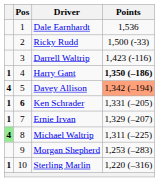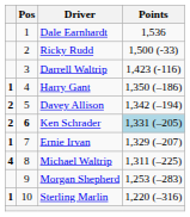 <table class="wikitable" style="font-size: 95%;">
 <tr>
 <th></th>
 <th>Pos</th>
 <th>Driver</th>
 <th>Points</th>
 </tr>
 <tr>
 <td align="left"></td>
 <td style="text-align:center;">1</td>
 <td><a href='#'>Dale Earnhardt</a></td>
 <td style="text-align:center;">1,536</td>
 </tr>
 <tr>
 <td align="left"></td>
 <td style="text-align:center;">2</td>
 <td><a href='#'>Ricky Rudd</a></td>
 <td style="text-align:center;">1,500 (-33)</td>
 </tr>
 <tr>
 <td align="left"></td>
 <td style="text-align:center;">3</td>
 <td><a href='#'>Darrell Waltrip</a></td>
 <td style="text-align:center;">1,423 (-116)</td>
 </tr>
 <tr>
 <td align="left">  <strong>1</strong></td>
 <td style="text-align:center;">4</td>
 <td><a href='#'>Harry Gant</a></td>
-<td style="text-align:center;"><strong>1,350 (–186)</strong></td>
+<td style="text-align:center;">1,350 (–186)</td>
 </tr>
 <tr>
-<td align="left">  <strong>4</strong></td>
+<td align="left">  <strong>2</strong></td>
 <td style="text-align:center;">5</td>
 <td><a href='#'>Davey Allison</a></td>
-<td style="background: lightsalmon; text-align:center;">1,342 (–194)</td>
+<td style="text-align:center;">1,342 (–194)</td>
 </tr>
 <tr>
-<td align="left">  <strong>1</strong></td>
+<td align="left">  <strong>2</strong></td>
 <td style="text-align:center;"><strong>6</strong></td>
 <td><a href='#'>Ken Schrader</a></td>
-<td style="text-align:center;">1,331 (–205)</td>
+<td style="background: lightblue; text-align:center;">1,331 (–205)</td>
 </tr>
 <tr>
 <td align="left">  <strong>1</strong></td>
 <td style="text-align:center;">7</td>
 <td><a href='#'>Ernie Irvan</a></td>
 <td style="text-align:center;">1,329 (–207)</td>
 </tr>
 <tr>
-<td align="left" style="background: lightgreen;">  <strong>4</strong></td>
+<td align="left">  <strong>4</strong></td>
 <td style="text-align:center;">8</td>
 <td><a href='#'>Michael Waltrip</a></td>
 <td style="text-align:center;">1,311 (–225)</td>
 </tr>
 <tr>
 <td align="left"></td>
 <td style="text-align:center;">9</td>
 <td><a href='#'>Morgan Shepherd</a></td>
 <td style="text-align:center;">1,253 (–283)</td>
 </tr>
 <tr>
 <td align="left">  <strong>1</strong></td>
 <td style="text-align:center;">10</td>
 <td><a href='#'>Sterling Marlin</a></td>
 <td style="text-align:center;">1,220 (–316)</td>
 </tr>
 <tr class="sortbottom">
 <th colspan="9"></th>
 </tr>
 </table>
